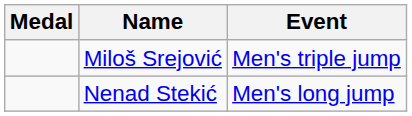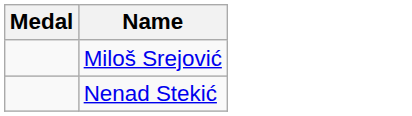 <table class="wikitable sortable" style="font-size:100%">
 <tr>
 <th>Medal</th>
 <th>Name</th>
-<th>Event</th>
 </tr>
 <tr>
 <td align=center></td>
 <td><a href='#'>Miloš Srejović</a></td>
-<td><a href='#'>Men's triple jump</a></td>
 </tr>
 <tr>
 <td align=center></td>
 <td><a href='#'>Nenad Stekić</a></td>
-<td><a href='#'>Men's long jump</a></td>
 </tr>
 </table>
